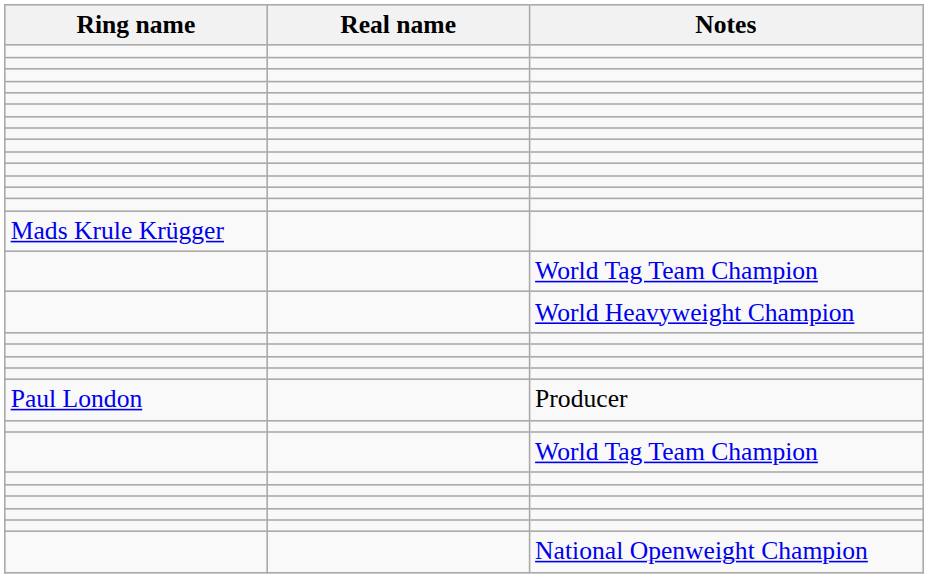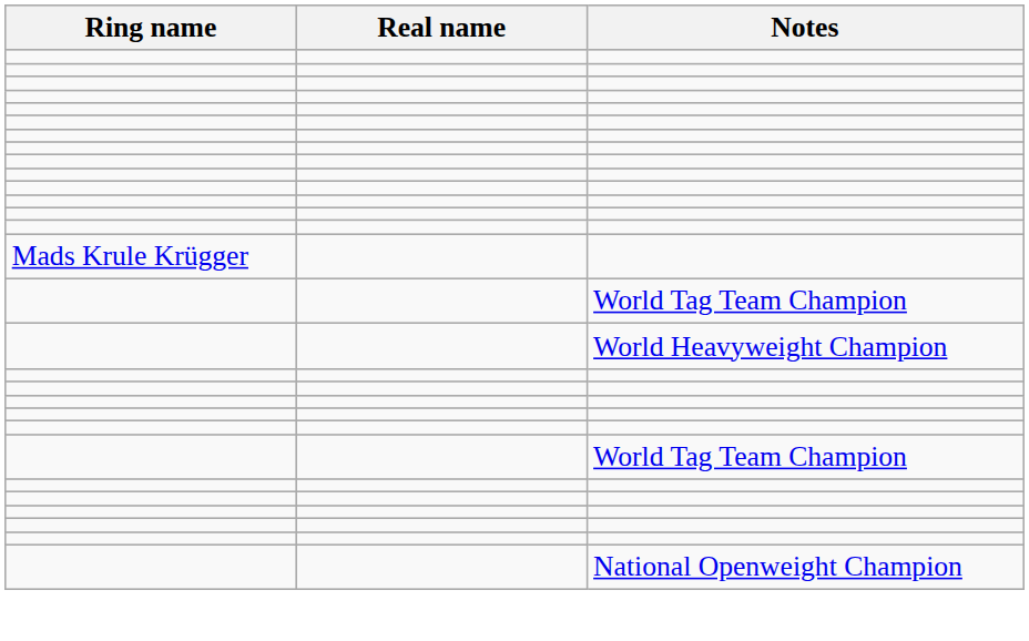 <table class="wikitable sortable" style="width:65%;">
 <tr>
 <th width=20%>Ring name</th>
 <th width=20%>Real name</th>
 <th width=30%>Notes</th>
 </tr>
 <tr>
 <td></td>
 <td></td>
 <td></td>
 </tr>
 <tr>
 <td></td>
 <td></td>
 <td></td>
 </tr>
 <tr>
 <td></td>
 <td></td>
 <td></td>
 </tr>
 <tr>
 <td></td>
 <td></td>
 <td></td>
 </tr>
 <tr>
 <td></td>
 <td></td>
 <td></td>
 </tr>
 <tr>
 <td></td>
 <td></td>
 <td></td>
 </tr>
 <tr>
 <td></td>
 <td></td>
 <td></td>
 </tr>
 <tr>
 <td></td>
 <td></td>
 <td></td>
 </tr>
 <tr>
 <td></td>
 <td></td>
 <td></td>
 </tr>
 <tr>
 <td></td>
 <td></td>
 <td></td>
 </tr>
 <tr>
 <td></td>
 <td></td>
 <td></td>
 </tr>
 <tr>
 <td></td>
 <td></td>
 <td></td>
 </tr>
 <tr>
 <td></td>
 <td></td>
 <td></td>
 </tr>
 <tr>
 <td></td>
 <td></td>
 <td></td>
 </tr>
 <tr>
 <td><a href='#'>Mads Krule Krügger</a></td>
 <td></td>
 <td></td>
 </tr>
 <tr>
 <td></td>
 <td></td>
 <td><a href='#'>World Tag Team Champion</a></td>
 </tr>
 <tr>
 <td></td>
 <td></td>
 <td><a href='#'>World Heavyweight Champion</a></td>
 </tr>
 <tr>
 <td></td>
 <td></td>
 <td></td>
 </tr>
 <tr>
 <td></td>
 <td></td>
 <td></td>
 </tr>
 <tr>
 <td></td>
 <td></td>
 <td></td>
 </tr>
 <tr>
 <td></td>
 <td></td>
 <td></td>
 </tr>
 <tr>
-<td><a href='#'>Paul London</a></td>
-<td></td>
-<td>Producer</td>
-</tr>
-<tr>
 <td></td>
 <td></td>
 <td></td>
 </tr>
 <tr>
 <td></td>
 <td></td>
 <td><a href='#'>World Tag Team Champion</a></td>
 </tr>
 <tr>
 <td></td>
 <td></td>
 <td></td>
 </tr>
 <tr>
 <td></td>
 <td></td>
 <td></td>
 </tr>
 <tr>
 <td></td>
 <td></td>
 <td></td>
 </tr>
 <tr>
 <td></td>
 <td></td>
 <td></td>
 </tr>
 <tr>
 <td></td>
 <td></td>
 <td></td>
 </tr>
 <tr>
 <td></td>
 <td></td>
 <td><a href='#'>National Openweight Champion</a></td>
 </tr>
 </table>
